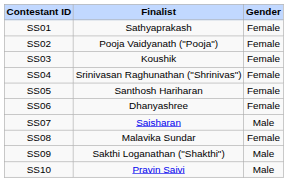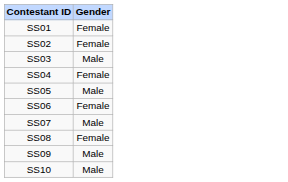 <table class="wikitable sortable" style="text-align: center; width: auto;">
 <tr style="background:#C1D8FF;">
 <th style="background-color:#C1D8FF;">Contestant ID</th>
-<th style="background-color:#C1D8FF;">Finalist</th>
 <th style="background-color:#C1D8FF;">Gender</th>
 </tr>
 <tr>
 <td>SS01</td>
-<td>Sathyaprakash</td>
 <td>Female</td>
 </tr>
 <tr>
 <td>SS02</td>
-<td>Pooja Vaidyanath ("Pooja")</td>
 <td>Female</td>
 </tr>
 <tr>
 <td>SS03</td>
-<td>Koushik</td>
-<td>Female</td>
+<td>Male</td>
 </tr>
 <tr>
 <td>SS04</td>
-<td>Srinivasan Raghunathan ("Shrinivas")</td>
 <td>Female</td>
 </tr>
 <tr>
 <td>SS05</td>
-<td>Santhosh Hariharan</td>
-<td>Female</td>
+<td>Male</td>
 </tr>
 <tr>
 <td>SS06</td>
-<td>Dhanyashree</td>
 <td>Female</td>
 </tr>
 <tr>
 <td>SS07</td>
-<td><a href='#'>Saisharan</a></td>
 <td>Male</td>
 </tr>
 <tr>
 <td>SS08</td>
-<td>Malavika Sundar</td>
 <td>Female</td>
 </tr>
 <tr>
 <td>SS09</td>
-<td>Sakthi Loganathan ("Shakthi")</td>
 <td>Male</td>
 </tr>
 <tr>
 <td>SS10</td>
-<td><a href='#'>Pravin Saivi</a></td>
 <td>Male</td>
 </tr>
 </table>
